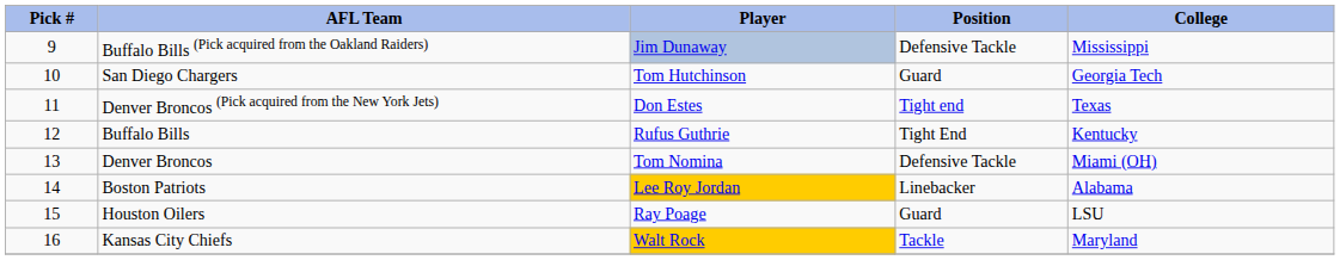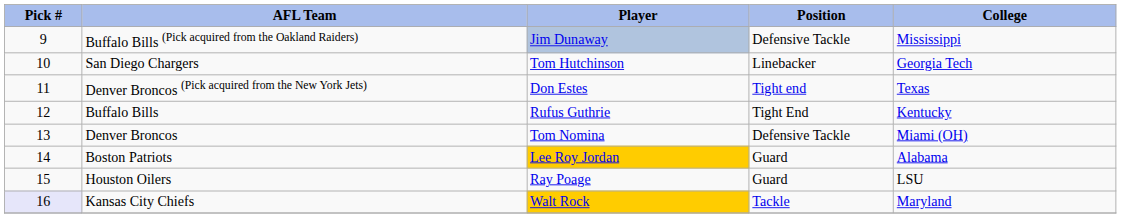 <table class="wikitable sortable sortable" style="width: 100%">
 <tr>
 <th style="background:#A8BDEC;" width=7%>Pick #</th>
 <th width=40% style="background:#A8BDEC;">AFL Team</th>
 <th width=20% style="background:#A8BDEC;">Player</th>
 <th width=13% style="background:#A8BDEC;">Position</th>
 <th style="background:#A8BDEC;">College</th>
 </tr>
 <tr>
 <td align=center>9</td>
 <td>Buffalo Bills <sup>(Pick acquired from the Oakland Raiders)</sup></td>
 <td bgcolor=lightsteelblue><a href='#'>Jim Dunaway</a></td>
 <td>Defensive Tackle</td>
 <td><a href='#'>Mississippi</a></td>
 </tr>
 <tr>
 <td align=center>10</td>
 <td>San Diego Chargers</td>
 <td><a href='#'>Tom Hutchinson</a></td>
-<td>Guard</td>
+<td>Linebacker</td>
 <td><a href='#'>Georgia Tech</a></td>
 </tr>
 <tr>
 <td align=center>11</td>
 <td>Denver Broncos <sup>(Pick acquired from the New York Jets)</sup></td>
 <td><a href='#'>Don Estes</a></td>
 <td><a href='#'>Tight end</a></td>
 <td><a href='#'>Texas</a></td>
 </tr>
 <tr>
 <td align=center>12</td>
 <td>Buffalo Bills</td>
 <td><a href='#'>Rufus Guthrie</a></td>
 <td>Tight End</td>
 <td><a href='#'>Kentucky</a></td>
 </tr>
 <tr>
 <td align=center>13</td>
 <td>Denver Broncos</td>
 <td><a href='#'>Tom Nomina</a></td>
 <td>Defensive Tackle</td>
 <td><a href='#'>Miami (OH)</a></td>
 </tr>
 <tr>
 <td align=center>14</td>
 <td>Boston Patriots</td>
 <td bgcolor="#FFCC00"><a href='#'>Lee Roy Jordan</a></td>
-<td>Linebacker</td>
+<td>Guard</td>
 <td><a href='#'>Alabama</a></td>
 </tr>
 <tr>
 <td align=center>15</td>
 <td>Houston Oilers</td>
 <td><a href='#'>Ray Poage</a></td>
 <td>Guard</td>
 <td>LSU</td>
 </tr>
 <tr>
-<td align=center>16</td>
+<td align=center style="background: lavender;">16</td>
 <td>Kansas City Chiefs</td>
 <td bgcolor="#FFCC00"><a href='#'>Walt Rock</a></td>
 <td><a href='#'>Tackle</a></td>
 <td><a href='#'>Maryland</a></td>
 </tr>
 <tr>
 </tr>
 </table>
